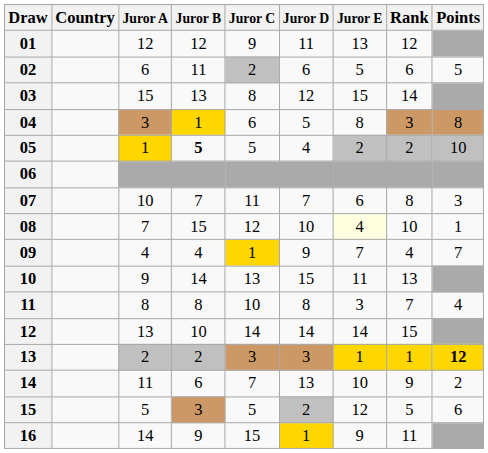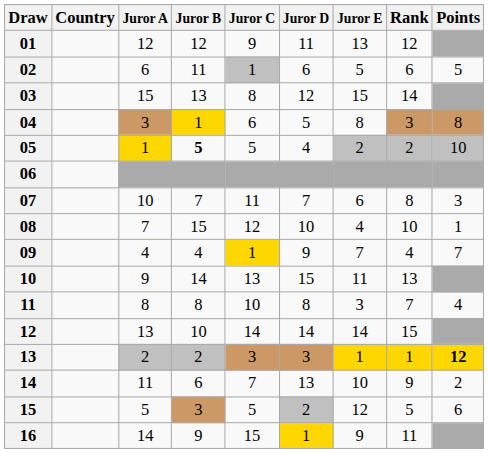 <table class="sortable wikitable collapsible plainrowheaders" style="text-align:center;">
 <tr>
 </tr>
 <tr>
 <th scope="col">Draw</th>
 <th scope="col">Country</th>
 <th scope="col"><small>Juror A</small></th>
 <th scope="col"><small>Juror B</small></th>
 <th scope="col"><small>Juror C</small></th>
 <th scope="col"><small>Juror D</small></th>
 <th scope="col"><small>Juror E</small></th>
 <th scope="col">Rank</th>
 <th scope="col">Points</th>
 </tr>
 <tr>
 <th scope="row" style="text-align:center;">01</th>
 <td style="text-align:left;"></td>
 <td>12</td>
 <td>12</td>
 <td>9</td>
 <td>11</td>
 <td>13</td>
 <td>12</td>
 <td style="background:#AAAAAA;"></td>
 </tr>
 <tr>
 <th scope="row" style="text-align:center;">02</th>
 <td style="text-align:left;"></td>
 <td>6</td>
 <td>11</td>
-<td style="background:silver;">2</td>
+<td style="background:silver;">1</td>
 <td>6</td>
 <td>5</td>
 <td>6</td>
 <td>5</td>
 </tr>
 <tr>
 <th scope="row" style="text-align:center;">03</th>
 <td style="text-align:left;"></td>
 <td>15</td>
 <td>13</td>
 <td>8</td>
 <td>12</td>
 <td>15</td>
 <td>14</td>
 <td style="background:#AAAAAA;"></td>
 </tr>
 <tr>
 <th scope="row" style="text-align:center;">04</th>
 <td style="text-align:left;"></td>
 <td style="background:#CC9966;">3</td>
 <td style="background:gold;">1</td>
 <td>6</td>
 <td>5</td>
 <td>8</td>
 <td style="background:#CC9966;">3</td>
 <td style="background:#CC9966;">8</td>
 </tr>
 <tr>
 <th scope="row" style="text-align:center;">05</th>
 <td style="text-align:left;"></td>
 <td style="background:gold;">1</td>
 <td><strong>5</strong></td>
 <td>5</td>
 <td>4</td>
 <td style="background:silver;">2</td>
 <td style="background:silver;">2</td>
 <td style="background:silver;">10</td>
 </tr>
 <tr class="sortbottom">
 <th scope="row" style="text-align:center;">06</th>
 <td style="text-align:left;"></td>
 <td style="background:#AAAAAA;"></td>
 <td style="background:#AAAAAA;"></td>
 <td style="background:#AAAAAA;"></td>
 <td style="background:#AAAAAA;"></td>
 <td style="background:#AAAAAA;"></td>
 <td style="background:#AAAAAA;"></td>
 <td style="background:#AAAAAA;"></td>
 </tr>
 <tr>
 <th scope="row" style="text-align:center;">07</th>
 <td style="text-align:left;"></td>
 <td>10</td>
 <td>7</td>
 <td>11</td>
 <td>7</td>
 <td>6</td>
 <td>8</td>
 <td>3</td>
 </tr>
 <tr>
 <th scope="row" style="text-align:center;">08</th>
 <td style="text-align:left;"></td>
 <td>7</td>
 <td>15</td>
 <td>12</td>
 <td>10</td>
-<td style="background: lightyellow;">4</td>
+<td>4</td>
 <td>10</td>
 <td>1</td>
 </tr>
 <tr>
 <th scope="row" style="text-align:center;">09</th>
 <td style="text-align:left;"></td>
 <td>4</td>
 <td>4</td>
 <td style="background:gold;">1</td>
 <td>9</td>
 <td>7</td>
 <td>4</td>
 <td>7</td>
 </tr>
 <tr>
 <th scope="row" style="text-align:center;">10</th>
 <td style="text-align:left;"></td>
 <td>9</td>
 <td>14</td>
 <td>13</td>
 <td>15</td>
 <td>11</td>
 <td>13</td>
 <td style="background:#AAAAAA;"></td>
 </tr>
 <tr>
 <th scope="row" style="text-align:center;">11</th>
 <td style="text-align:left;"></td>
 <td>8</td>
 <td>8</td>
 <td>10</td>
 <td>8</td>
 <td>3</td>
 <td>7</td>
 <td>4</td>
 </tr>
 <tr>
 <th scope="row" style="text-align:center;">12</th>
 <td style="text-align:left;"></td>
 <td>13</td>
 <td>10</td>
 <td>14</td>
 <td>14</td>
 <td>14</td>
 <td>15</td>
 <td style="background:#AAAAAA;"></td>
 </tr>
 <tr>
 <th scope="row" style="text-align:center;">13</th>
 <td style="text-align:left;"></td>
 <td style="background:silver;">2</td>
 <td style="background:silver;">2</td>
 <td style="background:#CC9966;">3</td>
 <td style="background:#CC9966;">3</td>
 <td style="background:gold;">1</td>
 <td style="background:gold;">1</td>
 <td style="background:gold;"><strong>12</strong></td>
 </tr>
 <tr>
 <th scope="row" style="text-align:center;">14</th>
 <td style="text-align:left;"></td>
 <td>11</td>
 <td>6</td>
 <td>7</td>
 <td>13</td>
 <td>10</td>
 <td>9</td>
 <td>2</td>
 </tr>
 <tr>
 <th scope="row" style="text-align:center;">15</th>
 <td style="text-align:left;"></td>
 <td>5</td>
 <td style="background:#CC9966;">3</td>
 <td>5</td>
 <td style="background:silver;">2</td>
 <td>12</td>
 <td>5</td>
 <td>6</td>
 </tr>
 <tr>
 <th scope="row" style="text-align:center;">16</th>
 <td style="text-align:left;"></td>
 <td>14</td>
 <td>9</td>
 <td>15</td>
 <td style="background:gold;">1</td>
 <td>9</td>
 <td>11</td>
 <td style="background:#AAAAAA;"></td>
 </tr>
 </table>
